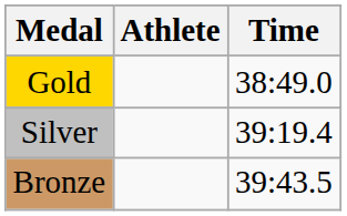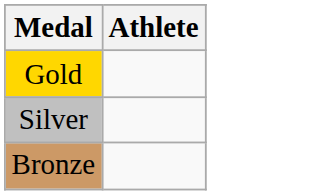 <table class="wikitable">
 <tr>
 <th>Medal</th>
 <th>Athlete</th>
-<th>Time</th>
 </tr>
 <tr>
 <td style="text-align:center;background-color:gold;">Gold</td>
 <td></td>
-<td>38:49.0</td>
 </tr>
 <tr>
 <td style="text-align:center;background-color:silver;">Silver</td>
 <td></td>
-<td>39:19.4</td>
 </tr>
 <tr>
 <td style="text-align:center;background-color:#CC9966;">Bronze</td>
 <td></td>
-<td>39:43.5</td>
 </tr>
 </table>
